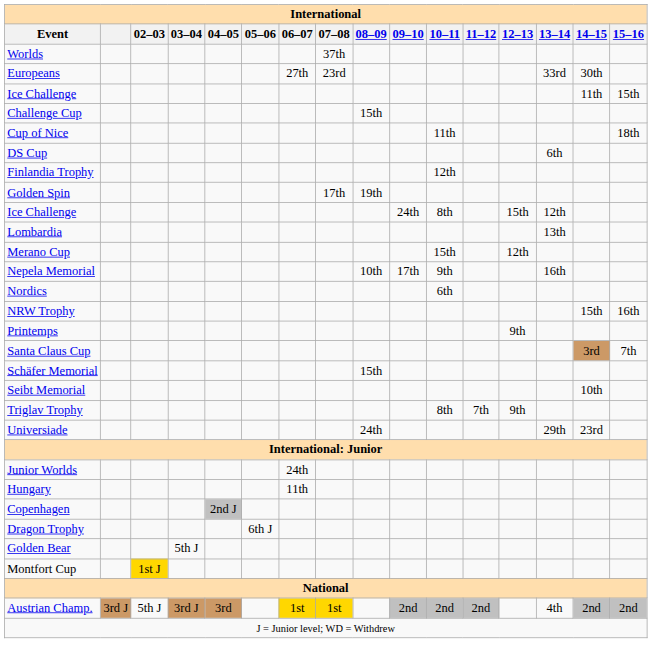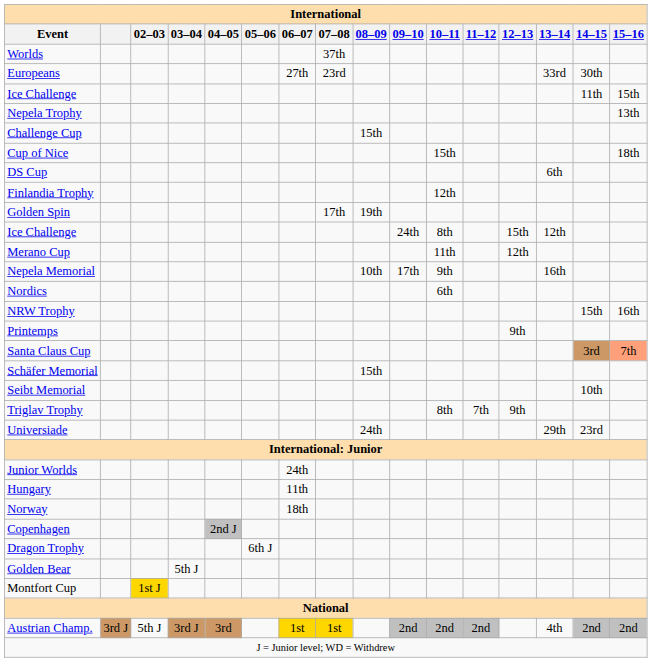 <table class="wikitable" style="text-align:center">
 <tr>
 <th style="background-color: #ffdead; " colspan=16 align=center>International</th>
 </tr>
 <tr>
 <th>Event</th>
 <th></th>
 <th>02–03</th>
 <th>03–04</th>
 <th>04–05</th>
 <th>05–06</th>
 <th>06–07</th>
 <th>07–08</th>
 <th><a href='#'>08–09</a></th>
 <th><a href='#'>09–10</a></th>
 <th><a href='#'>10–11</a></th>
 <th><a href='#'>11–12</a></th>
 <th><a href='#'>12–13</a></th>
 <th><a href='#'>13–14</a></th>
 <th><a href='#'>14–15</a></th>
 <th><a href='#'>15–16</a></th>
 </tr>
 <tr>
 <td align=left><a href='#'>Worlds</a></td>
 <td></td>
 <td></td>
 <td></td>
 <td></td>
 <td></td>
 <td></td>
 <td>37th</td>
 <td></td>
 <td></td>
 <td></td>
 <td></td>
 <td></td>
 <td></td>
 <td></td>
 <td></td>
 </tr>
 <tr>
 <td align=left><a href='#'>Europeans</a></td>
 <td></td>
 <td></td>
 <td></td>
 <td></td>
 <td></td>
 <td>27th</td>
 <td>23rd</td>
 <td></td>
 <td></td>
 <td></td>
 <td></td>
 <td></td>
 <td>33rd</td>
 <td>30th</td>
 <td></td>
 </tr>
 <tr>
 <td align=left> <a href='#'>Ice Challenge</a></td>
 <td></td>
 <td></td>
 <td></td>
 <td></td>
 <td></td>
 <td></td>
 <td></td>
 <td></td>
 <td></td>
 <td></td>
 <td></td>
 <td></td>
 <td></td>
 <td>11th</td>
 <td>15th</td>
 </tr>
 <tr>
+<td align=left> <a href='#'>Nepela Trophy</a></td>
+<td></td>
+<td></td>
+<td></td>
+<td></td>
+<td></td>
+<td></td>
+<td></td>
+<td></td>
+<td></td>
+<td></td>
+<td></td>
+<td></td>
+<td></td>
+<td></td>
+<td>13th</td>
+</tr>
+<tr>
 <td align=left><a href='#'>Challenge Cup</a></td>
 <td></td>
 <td></td>
 <td></td>
 <td></td>
 <td></td>
 <td></td>
 <td></td>
 <td>15th</td>
 <td></td>
 <td></td>
 <td></td>
 <td></td>
 <td></td>
 <td></td>
 <td></td>
 </tr>
 <tr>
 <td align=left><a href='#'>Cup of Nice</a></td>
 <td></td>
 <td></td>
 <td></td>
 <td></td>
 <td></td>
 <td></td>
 <td></td>
 <td></td>
 <td></td>
-<td>11th</td>
+<td>15th</td>
 <td></td>
 <td></td>
 <td></td>
 <td></td>
 <td>18th</td>
 </tr>
 <tr>
 <td align=left><a href='#'>DS Cup</a></td>
 <td></td>
 <td></td>
 <td></td>
 <td></td>
 <td></td>
 <td></td>
 <td></td>
 <td></td>
 <td></td>
 <td></td>
 <td></td>
 <td></td>
 <td>6th</td>
 <td></td>
 <td></td>
 </tr>
 <tr>
 <td align=left><a href='#'>Finlandia Trophy</a></td>
 <td></td>
 <td></td>
 <td></td>
 <td></td>
 <td></td>
 <td></td>
 <td></td>
 <td></td>
 <td></td>
 <td>12th</td>
 <td></td>
 <td></td>
 <td></td>
 <td></td>
 <td></td>
 </tr>
 <tr>
 <td align=left><a href='#'>Golden Spin</a></td>
 <td></td>
 <td></td>
 <td></td>
 <td></td>
 <td></td>
 <td></td>
 <td>17th</td>
 <td>19th</td>
 <td></td>
 <td></td>
 <td></td>
 <td></td>
 <td></td>
 <td></td>
 <td></td>
 </tr>
 <tr>
 <td align=left><a href='#'>Ice Challenge</a></td>
 <td></td>
 <td></td>
 <td></td>
 <td></td>
 <td></td>
 <td></td>
 <td></td>
 <td></td>
 <td>24th</td>
 <td>8th</td>
 <td></td>
 <td>15th</td>
 <td>12th</td>
 <td></td>
 <td></td>
 </tr>
 <tr>
-<td align=left><a href='#'>Lombardia</a></td>
-<td></td>
-<td></td>
-<td></td>
-<td></td>
-<td></td>
-<td></td>
-<td></td>
-<td></td>
-<td></td>
-<td></td>
-<td></td>
-<td></td>
-<td>13th</td>
-<td></td>
-<td></td>
-</tr>
-<tr>
 <td align=left><a href='#'>Merano Cup</a></td>
 <td></td>
 <td></td>
 <td></td>
 <td></td>
 <td></td>
 <td></td>
 <td></td>
 <td></td>
 <td></td>
-<td>15th</td>
+<td>11th</td>
 <td></td>
 <td>12th</td>
 <td></td>
 <td></td>
 <td></td>
 </tr>
 <tr>
 <td align=left><a href='#'>Nepela Memorial</a></td>
 <td></td>
 <td></td>
 <td></td>
 <td></td>
 <td></td>
 <td></td>
 <td></td>
 <td>10th</td>
 <td>17th</td>
 <td>9th</td>
 <td></td>
 <td></td>
 <td>16th</td>
 <td></td>
 <td></td>
 </tr>
 <tr>
 <td align=left><a href='#'>Nordics</a></td>
 <td></td>
 <td></td>
 <td></td>
 <td></td>
 <td></td>
 <td></td>
 <td></td>
 <td></td>
 <td></td>
 <td>6th</td>
 <td></td>
 <td></td>
 <td></td>
 <td></td>
 <td></td>
 </tr>
 <tr>
 <td align=left><a href='#'>NRW Trophy</a></td>
 <td></td>
 <td></td>
 <td></td>
 <td></td>
 <td></td>
 <td></td>
 <td></td>
 <td></td>
 <td></td>
 <td></td>
 <td></td>
 <td></td>
 <td></td>
 <td>15th</td>
 <td>16th</td>
 </tr>
 <tr>
 <td align=left><a href='#'>Printemps</a></td>
 <td></td>
 <td></td>
 <td></td>
 <td></td>
 <td></td>
 <td></td>
 <td></td>
 <td></td>
 <td></td>
 <td></td>
 <td></td>
 <td>9th</td>
 <td></td>
 <td></td>
 <td></td>
 </tr>
 <tr>
 <td align=left><a href='#'>Santa Claus Cup</a></td>
 <td></td>
 <td></td>
 <td></td>
 <td></td>
 <td></td>
 <td></td>
 <td></td>
 <td></td>
 <td></td>
 <td></td>
 <td></td>
 <td></td>
 <td></td>
 <td bgcolor=cc9966>3rd</td>
-<td>7th</td>
+<td style="background: lightsalmon;">7th</td>
 </tr>
 <tr>
 <td align=left><a href='#'>Schäfer Memorial</a></td>
 <td></td>
 <td></td>
 <td></td>
 <td></td>
 <td></td>
 <td></td>
 <td></td>
 <td>15th</td>
 <td></td>
 <td></td>
 <td></td>
 <td></td>
 <td></td>
 <td></td>
 <td></td>
 </tr>
 <tr>
 <td align=left><a href='#'>Seibt Memorial</a></td>
 <td></td>
 <td></td>
 <td></td>
 <td></td>
 <td></td>
 <td></td>
 <td></td>
 <td></td>
 <td></td>
 <td></td>
 <td></td>
 <td></td>
 <td></td>
 <td>10th</td>
 <td></td>
 </tr>
 <tr>
 <td align=left><a href='#'>Triglav Trophy</a></td>
 <td></td>
 <td></td>
 <td></td>
 <td></td>
 <td></td>
 <td></td>
 <td></td>
 <td></td>
 <td></td>
 <td>8th</td>
 <td>7th</td>
 <td>9th</td>
 <td></td>
 <td></td>
 <td></td>
 </tr>
 <tr>
 <td align=left><a href='#'>Universiade</a></td>
 <td></td>
 <td></td>
 <td></td>
 <td></td>
 <td></td>
 <td></td>
 <td></td>
 <td>24th</td>
 <td></td>
 <td></td>
 <td></td>
 <td></td>
 <td>29th</td>
 <td>23rd</td>
 <td></td>
 </tr>
 <tr>
 <th style="background-color: #ffdead; " colspan=16 align=center>International: Junior</th>
 </tr>
 <tr>
 <td align=left><a href='#'>Junior Worlds</a></td>
 <td></td>
 <td></td>
 <td></td>
 <td></td>
 <td></td>
 <td>24th</td>
 <td></td>
 <td></td>
 <td></td>
 <td></td>
 <td></td>
 <td></td>
 <td></td>
 <td></td>
 <td></td>
 </tr>
 <tr>
 <td align=left> <a href='#'>Hungary</a></td>
 <td></td>
 <td></td>
 <td></td>
 <td></td>
 <td></td>
 <td>11th</td>
 <td></td>
 <td></td>
 <td></td>
 <td></td>
 <td></td>
 <td></td>
 <td></td>
 <td></td>
 <td></td>
 </tr>
 <tr>
+<td align=left> <a href='#'>Norway</a></td>
+<td></td>
+<td></td>
+<td></td>
+<td></td>
+<td></td>
+<td>18th</td>
+<td></td>
+<td></td>
+<td></td>
+<td></td>
+<td></td>
+<td></td>
+<td></td>
+<td></td>
+<td></td>
+</tr>
+<tr>
 <td align=left><a href='#'>Copenhagen</a></td>
 <td></td>
 <td></td>
 <td></td>
 <td bgcolor=silver>2nd J</td>
 <td></td>
 <td></td>
 <td></td>
 <td></td>
 <td></td>
 <td></td>
 <td></td>
 <td></td>
 <td></td>
 <td></td>
 <td></td>
 </tr>
 <tr>
 <td align=left><a href='#'>Dragon Trophy</a></td>
 <td></td>
 <td></td>
 <td></td>
 <td></td>
 <td>6th J</td>
 <td></td>
 <td></td>
 <td></td>
 <td></td>
 <td></td>
 <td></td>
 <td></td>
 <td></td>
 <td></td>
 <td></td>
 </tr>
 <tr>
 <td align=left><a href='#'>Golden Bear</a></td>
 <td></td>
 <td></td>
 <td>5th J</td>
 <td></td>
 <td></td>
 <td></td>
 <td></td>
 <td></td>
 <td></td>
 <td></td>
 <td></td>
 <td></td>
 <td></td>
 <td></td>
 <td></td>
 </tr>
 <tr>
 <td align=left>Montfort Cup</td>
 <td></td>
 <td bgcolor=gold>1st J</td>
 <td></td>
 <td></td>
 <td></td>
 <td></td>
 <td></td>
 <td></td>
 <td></td>
 <td></td>
 <td></td>
 <td></td>
 <td></td>
 <td></td>
 <td></td>
 </tr>
 <tr>
 <th style="background-color: #ffdead; " colspan=16 align=center>National</th>
 </tr>
 <tr>
 <td align=left><a href='#'>Austrian Champ.</a></td>
 <td bgcolor=cc9966>3rd J</td>
 <td>5th J</td>
 <td bgcolor=cc9966>3rd J</td>
 <td bgcolor=cc9966>3rd</td>
 <td></td>
 <td bgcolor=gold>1st</td>
 <td bgcolor=gold>1st</td>
 <td></td>
 <td bgcolor=silver>2nd</td>
 <td bgcolor=silver>2nd</td>
 <td bgcolor=silver>2nd</td>
 <td></td>
 <td>4th</td>
 <td bgcolor=silver>2nd</td>
 <td bgcolor=silver>2nd</td>
 </tr>
 <tr>
 <td colspan=16 align=center><small> J = Junior level; WD = Withdrew </small></td>
 </tr>
 </table>
